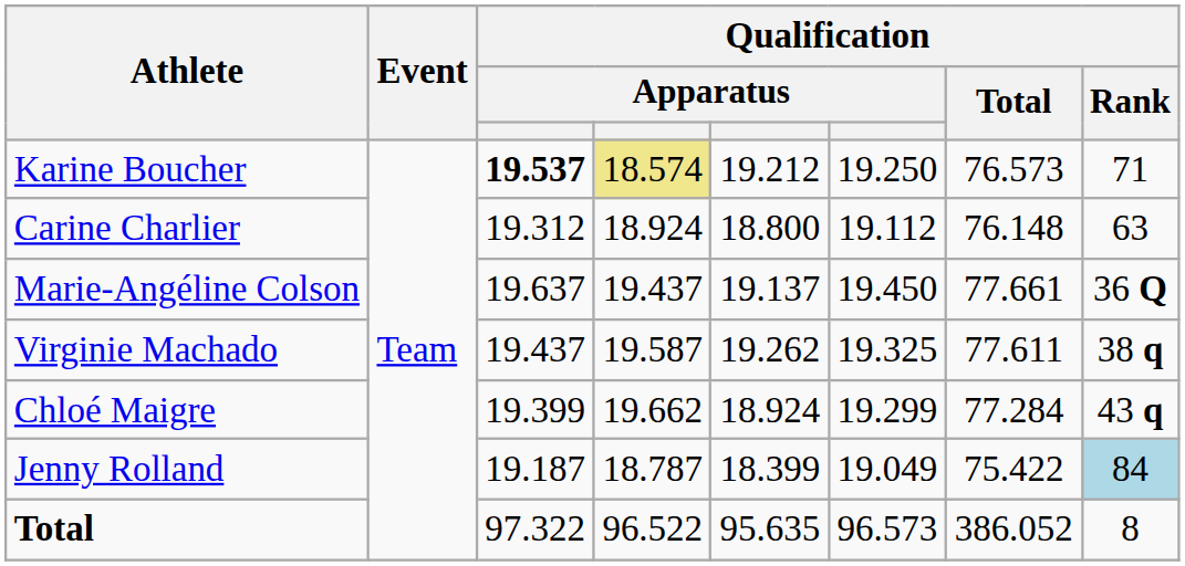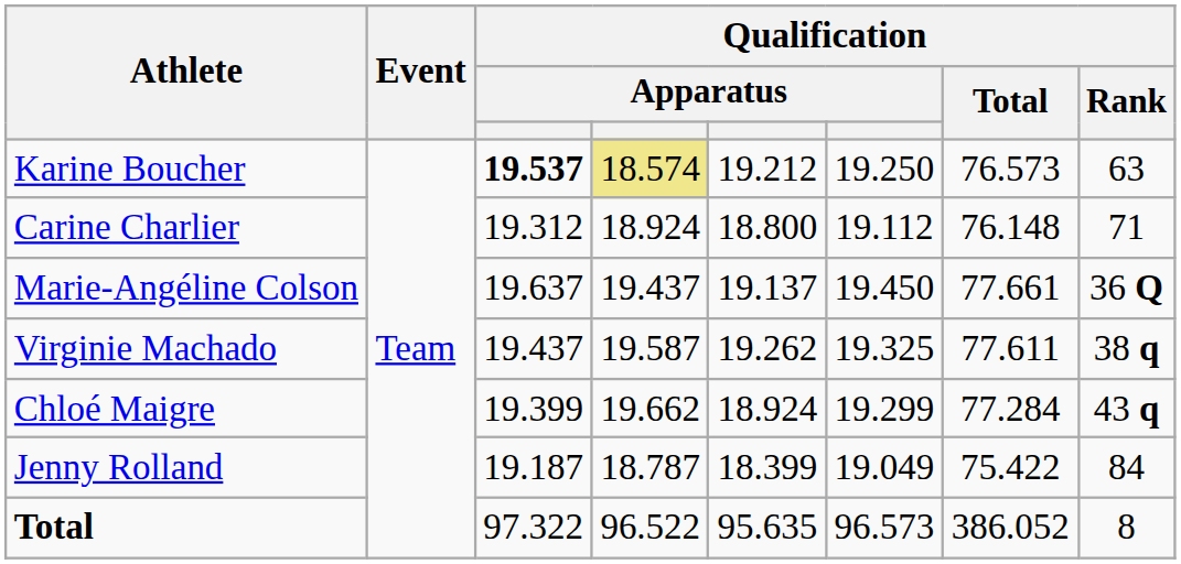 <table class="wikitable" style="font-size:90%">
 <tr>
 <th rowspan=3>Athlete</th>
 <th rowspan=3>Event</th>
 <th colspan=6>Qualification</th>
 </tr>
 <tr style="font-size:95%">
 <th colspan=4>Apparatus</th>
 <th rowspan=2>Total</th>
 <th rowspan=2>Rank</th>
 </tr>
 <tr style="font-size:95%">
 <th></th>
 <th></th>
 <th></th>
 <th></th>
 </tr>
 <tr align=center>
 <td align=left><a href='#'>Karine Boucher</a></td>
 <td align=left rowspan=7><a href='#'>Team</a></td>
 <td><strong>19.537</strong></td>
 <td style="background: khaki;">18.574</td>
 <td>19.212</td>
 <td>19.250</td>
 <td>76.573</td>
-<td>71</td>
+<td>63</td>
 </tr>
 <tr align=center>
 <td align=left><a href='#'>Carine Charlier</a></td>
 <td>19.312</td>
 <td>18.924</td>
 <td>18.800</td>
 <td>19.112</td>
 <td>76.148</td>
-<td>63</td>
+<td>71</td>
 </tr>
 <tr align=center>
 <td align=left><a href='#'>Marie-Angéline Colson</a></td>
 <td>19.637</td>
 <td>19.437</td>
 <td>19.137</td>
 <td>19.450</td>
 <td>77.661</td>
 <td>36 <strong>Q</strong></td>
 </tr>
 <tr align=center>
 <td align=left><a href='#'>Virginie Machado</a></td>
 <td>19.437</td>
 <td>19.587</td>
 <td>19.262</td>
 <td>19.325</td>
 <td>77.611</td>
 <td>38 <strong>q</strong></td>
 </tr>
 <tr align=center>
 <td align=left><a href='#'>Chloé Maigre</a></td>
 <td>19.399</td>
 <td>19.662</td>
 <td>18.924</td>
 <td>19.299</td>
 <td>77.284</td>
 <td>43 <strong>q</strong></td>
 </tr>
 <tr align=center>
 <td align=left><a href='#'>Jenny Rolland</a></td>
 <td>19.187</td>
 <td>18.787</td>
 <td>18.399</td>
 <td>19.049</td>
 <td>75.422</td>
-<td style="background: lightblue;">84</td>
+<td>84</td>
 </tr>
 <tr align=center>
 <td align=left><strong>Total</strong></td>
 <td>97.322</td>
 <td>96.522</td>
 <td>95.635</td>
 <td>96.573</td>
 <td>386.052</td>
 <td>8</td>
 </tr>
 </table>
